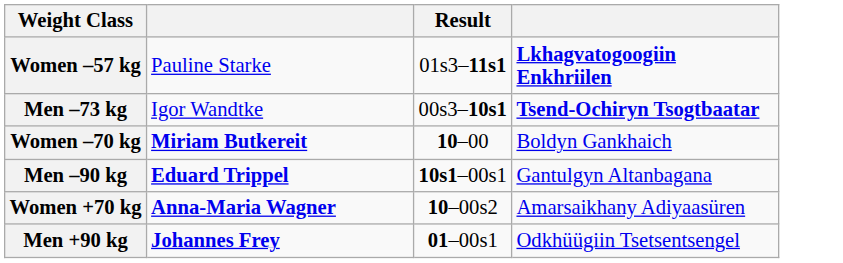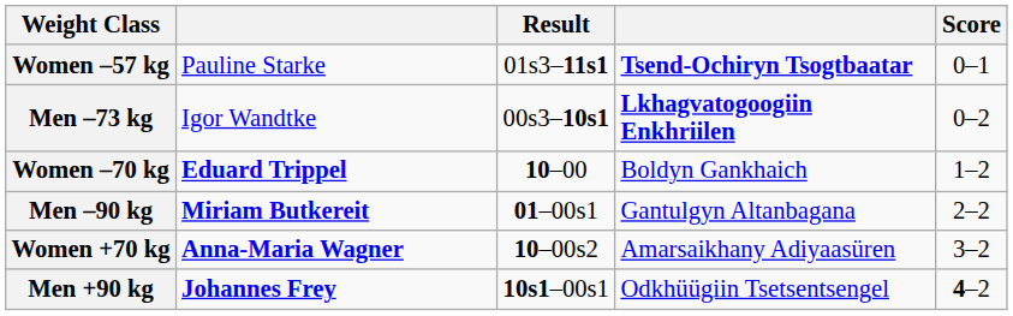 <table class="wikitable">
 <tr>
 <th>Weight Class</th>
 <th style="width: 200px;"></th>
 <th>Result</th>
 <th style="width: 200px;"></th>
+<th>Score</th>
 </tr>
 <tr>
 <th>Women –57 kg</th>
 <td><a href='#'>Pauline Starke</a></td>
 <td align=center>01s3–<strong>11s1</strong></td>
-<td><strong><a href='#'>Lkhagvatogoogiin Enkhriilen</a></strong></td>
+<td><strong><a href='#'>Tsend-Ochiryn Tsogtbaatar</a></strong></td>
+<td align=center>0–1</td>
 </tr>
 <tr>
 <th>Men –73 kg</th>
 <td><a href='#'>Igor Wandtke</a></td>
 <td align=center>00s3–<strong>10s1</strong></td>
-<td><strong><a href='#'>Tsend-Ochiryn Tsogtbaatar</a></strong></td>
+<td><strong><a href='#'>Lkhagvatogoogiin Enkhriilen</a></strong></td>
+<td align=center>0–2</td>
 </tr>
 <tr>
 <th>Women –70 kg</th>
-<td><strong><a href='#'>Miriam Butkereit</a></strong></td>
+<td><strong><a href='#'>Eduard Trippel</a></strong></td>
 <td align=center><strong>10</strong>–00</td>
 <td><a href='#'>Boldyn Gankhaich</a></td>
+<td align=center>1–2</td>
 </tr>
 <tr>
 <th>Men –90 kg</th>
-<td><strong><a href='#'>Eduard Trippel</a></strong></td>
-<td align=center><strong>10s1</strong>–00s1</td>
+<td><strong><a href='#'>Miriam Butkereit</a></strong></td>
+<td align=center><strong>01</strong>–00s1</td>
 <td><a href='#'>Gantulgyn Altanbagana</a></td>
+<td align=center>2–2</td>
 </tr>
 <tr>
 <th>Women +70 kg</th>
 <td><strong><a href='#'>Anna-Maria Wagner</a></strong></td>
 <td align=center><strong>10</strong>–00s2</td>
 <td><a href='#'>Amarsaikhany Adiyaasüren</a></td>
+<td align=center>3–2</td>
 </tr>
 <tr>
 <th>Men +90 kg</th>
 <td><strong><a href='#'>Johannes Frey</a></strong></td>
-<td align=center><strong>01</strong>–00s1</td>
+<td align=center><strong>10s1</strong>–00s1</td>
 <td><a href='#'>Odkhüügiin Tsetsentsengel</a></td>
+<td align=center><strong>4</strong>–2</td>
 </tr>
 </table>
